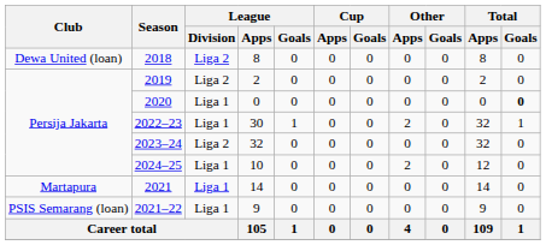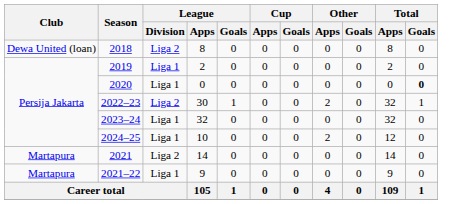 <table class="wikitable" style="text-align:center">
 <tr>
 <th rowspan="2">Club</th>
 <th rowspan="2">Season</th>
 <th colspan="3">League</th>
 <th colspan="2">Cup</th>
 <th colspan="2">Other</th>
 <th colspan="2">Total</th>
 </tr>
 <tr>
 <th>Division</th>
 <th>Apps</th>
 <th>Goals</th>
 <th>Apps</th>
 <th>Goals</th>
 <th>Apps</th>
 <th>Goals</th>
 <th>Apps</th>
 <th>Goals</th>
 </tr>
 <tr>
 <td rowspan="1"valign="centre"><a href='#'>Dewa United</a> (loan)</td>
 <td><a href='#'>2018</a></td>
 <td><a href='#'>Liga 2</a></td>
 <td>8</td>
 <td>0</td>
 <td>0</td>
 <td>0</td>
 <td>0</td>
 <td>0</td>
 <td>8</td>
 <td>0</td>
 </tr>
 <tr>
 <td rowspan="5" valign="center"><a href='#'>Persija Jakarta</a></td>
 <td><a href='#'>2019</a></td>
-<td>Liga 2</td>
+<td rowspan="1" valign="center"><a href='#'>Liga 1</a></td>
 <td>2</td>
 <td>0</td>
 <td>0</td>
 <td>0</td>
 <td>0</td>
 <td>0</td>
 <td>2</td>
 <td>0</td>
 </tr>
 <tr>
 <td><a href='#'>2020</a></td>
 <td rowspan="1">Liga 1</td>
 <td>0</td>
 <td>0</td>
 <td>0</td>
 <td>0</td>
 <td>0</td>
 <td>0</td>
 <td>0</td>
 <td><strong>0</strong></td>
 </tr>
 <tr>
 <td><a href='#'>2022–23</a></td>
-<td>Liga 1</td>
+<td><a href='#'>Liga 2</a></td>
 <td>30</td>
 <td>1</td>
 <td>0</td>
 <td>0</td>
 <td>2</td>
 <td>0</td>
 <td>32</td>
 <td>1</td>
 </tr>
 <tr>
 <td><a href='#'>2023–24</a></td>
-<td>Liga 2</td>
+<td rowspan="1">Liga 1</td>
 <td>32</td>
 <td>0</td>
 <td>0</td>
 <td>0</td>
 <td>0</td>
 <td>0</td>
 <td>32</td>
 <td>0</td>
 </tr>
 <tr>
 <td><a href='#'>2024–25</a></td>
 <td rowspan="1">Liga 1</td>
 <td>10</td>
 <td>0</td>
 <td>0</td>
 <td>0</td>
 <td>2</td>
 <td>0</td>
 <td>12</td>
 <td>0</td>
 </tr>
 <tr>
 <td rowspan="1"valign="centre"><a href='#'>Martapura</a></td>
 <td><a href='#'>2021</a></td>
-<td rowspan="1" valign="center"><a href='#'>Liga 1</a></td>
+<td>Liga 2</td>
 <td>14</td>
 <td>0</td>
 <td>0</td>
 <td>0</td>
 <td>0</td>
 <td>0</td>
 <td>14</td>
 <td>0</td>
 </tr>
 <tr>
-<td rowspan="1"valign="centre"><a href='#'>PSIS Semarang</a> (loan)</td>
+<td rowspan="1"valign="centre"><a href='#'>Martapura</a></td>
 <td><a href='#'>2021–22</a></td>
 <td rowspan="1">Liga 1</td>
 <td>9</td>
 <td>0</td>
 <td>0</td>
 <td>0</td>
 <td>0</td>
 <td>0</td>
 <td>9</td>
 <td>0</td>
 </tr>
 <tr>
 <th colspan="3">Career total</th>
 <th>105</th>
 <th>1</th>
 <th>0</th>
 <th>0</th>
 <th>4</th>
 <th>0</th>
 <th>109</th>
 <th>1</th>
 </tr>
 <tr>
 </tr>
 </table>
